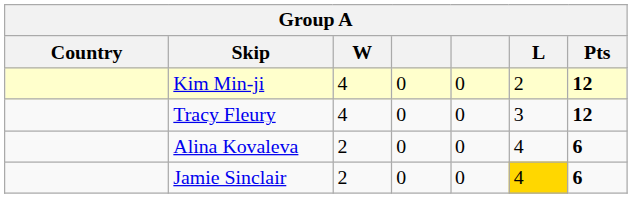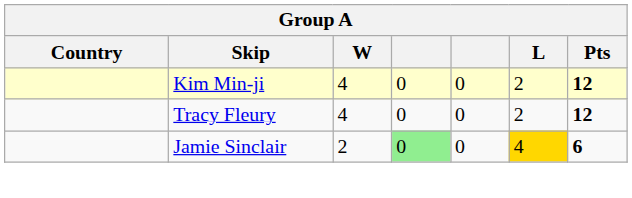 <table class=wikitable>
 <tr>
 <th colspan=7>Group A</th>
 </tr>
 <tr>
 <th width=125>Country</th>
 <th width=125>Skip</th>
 <th width=40>W</th>
 <th width=40></th>
 <th width=40></th>
 <th width=40>L</th>
 <th width=40>Pts</th>
 </tr>
 <tr bgcolor=#ffffcc>
 <td></td>
 <td><a href='#'>Kim Min-ji</a></td>
 <td>4</td>
 <td>0</td>
 <td>0</td>
 <td>2</td>
 <td><strong>12</strong></td>
 </tr>
 <tr>
 <td></td>
 <td><a href='#'>Tracy Fleury</a></td>
 <td>4</td>
 <td>0</td>
 <td>0</td>
-<td>3</td>
+<td>2</td>
 <td><strong>12</strong></td>
-</tr>
-<tr>
-<td></td>
-<td><a href='#'>Alina Kovaleva</a></td>
-<td>2</td>
-<td>0</td>
-<td>0</td>
-<td>4</td>
-<td><strong>6</strong></td>
 </tr>
 <tr>
 <td></td>
 <td><a href='#'>Jamie Sinclair</a></td>
 <td>2</td>
-<td>0</td>
+<td style="background: lightgreen;">0</td>
 <td>0</td>
 <td style="background: gold;">4</td>
 <td><strong>6</strong></td>
 </tr>
 </table>
